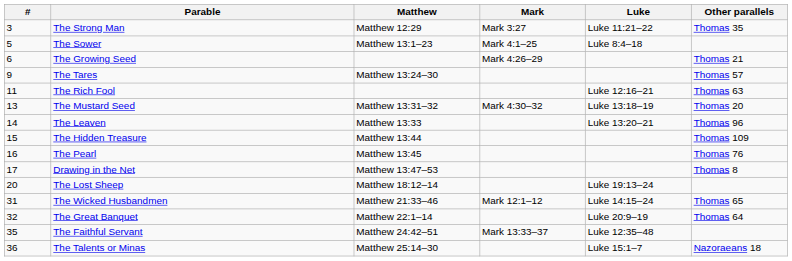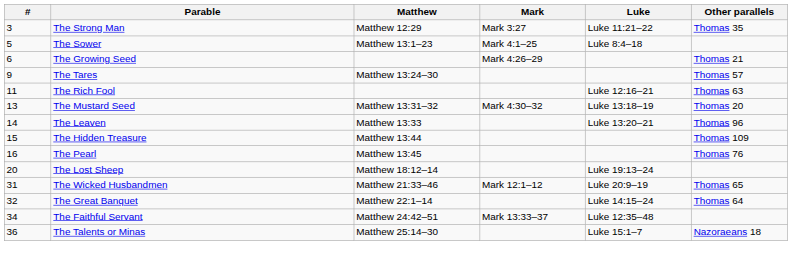 <table class="wikitable sortable" style="width:100%">
 <tr>
 <th width="40">#</th>
 <th width="300">Parable</th>
 <th width="120">Matthew</th>
 <th width="100">Mark</th>
 <th width="100">Luke</th>
 <th width="90">Other parallels</th>
 </tr>
 <tr>
 <td>3</td>
 <td><a href='#'>The Strong Man</a></td>
 <td>Matthew 12:29</td>
 <td>Mark 3:27</td>
 <td>Luke 11:21–22</td>
 <td><a href='#'>Thomas</a> 35</td>
 </tr>
 <tr>
 <td>5</td>
 <td><a href='#'>The Sower</a></td>
 <td>Matthew 13:1–23</td>
 <td>Mark 4:1–25</td>
 <td>Luke 8:4–18</td>
 <td></td>
 </tr>
 <tr>
 <td>6</td>
 <td><a href='#'>The Growing Seed</a></td>
 <td></td>
 <td>Mark 4:26–29</td>
 <td></td>
 <td><a href='#'>Thomas</a> 21</td>
 </tr>
 <tr>
 <td>9</td>
 <td><a href='#'>The Tares</a></td>
 <td>Matthew 13:24–30</td>
 <td></td>
 <td></td>
 <td><a href='#'>Thomas</a> 57</td>
 </tr>
 <tr>
 <td>11</td>
 <td><a href='#'>The Rich Fool</a></td>
 <td></td>
 <td></td>
 <td>Luke 12:16–21</td>
 <td><a href='#'>Thomas</a> 63</td>
 </tr>
 <tr>
 <td>13</td>
 <td><a href='#'>The Mustard Seed</a></td>
 <td>Matthew 13:31–32</td>
 <td>Mark 4:30–32</td>
 <td>Luke 13:18–19</td>
 <td><a href='#'>Thomas</a> 20</td>
 </tr>
 <tr>
 <td>14</td>
 <td><a href='#'>The Leaven</a></td>
 <td>Matthew 13:33</td>
 <td></td>
 <td>Luke 13:20–21</td>
 <td><a href='#'>Thomas</a> 96</td>
 </tr>
 <tr>
 <td>15</td>
 <td><a href='#'>The Hidden Treasure</a></td>
 <td>Matthew 13:44</td>
 <td></td>
 <td></td>
 <td><a href='#'>Thomas</a> 109</td>
 </tr>
 <tr>
 <td>16</td>
 <td><a href='#'>The Pearl</a></td>
 <td>Matthew 13:45</td>
 <td></td>
 <td></td>
 <td><a href='#'>Thomas</a> 76</td>
 </tr>
 <tr>
-<td>17</td>
-<td><a href='#'>Drawing in the Net</a></td>
-<td>Matthew 13:47–53</td>
-<td></td>
-<td></td>
-<td><a href='#'>Thomas</a> 8</td>
-</tr>
-<tr>
 <td>20</td>
 <td><a href='#'>The Lost Sheep</a></td>
 <td>Matthew 18:12–14</td>
 <td></td>
 <td>Luke 19:13–24</td>
 <td></td>
 </tr>
 <tr>
 <td>31</td>
 <td><a href='#'>The Wicked Husbandmen</a></td>
 <td>Matthew 21:33–46</td>
 <td>Mark 12:1–12</td>
-<td>Luke 14:15–24</td>
+<td>Luke 20:9–19</td>
 <td><a href='#'>Thomas</a> 65</td>
 </tr>
 <tr>
 <td>32</td>
 <td><a href='#'>The Great Banquet</a></td>
 <td>Matthew 22:1–14</td>
 <td></td>
-<td>Luke 20:9–19</td>
+<td>Luke 14:15–24</td>
 <td><a href='#'>Thomas</a> 64</td>
 </tr>
 <tr>
-<td>35</td>
+<td>34</td>
 <td><a href='#'>The Faithful Servant</a></td>
 <td>Matthew 24:42–51</td>
 <td>Mark 13:33–37</td>
 <td>Luke 12:35–48</td>
 <td></td>
 </tr>
 <tr>
 <td>36</td>
 <td><a href='#'>The Talents or Minas</a></td>
 <td>Matthew 25:14–30</td>
 <td></td>
 <td>Luke 15:1–7</td>
 <td><a href='#'>Nazoraeans</a> 18</td>
 </tr>
 </table>
